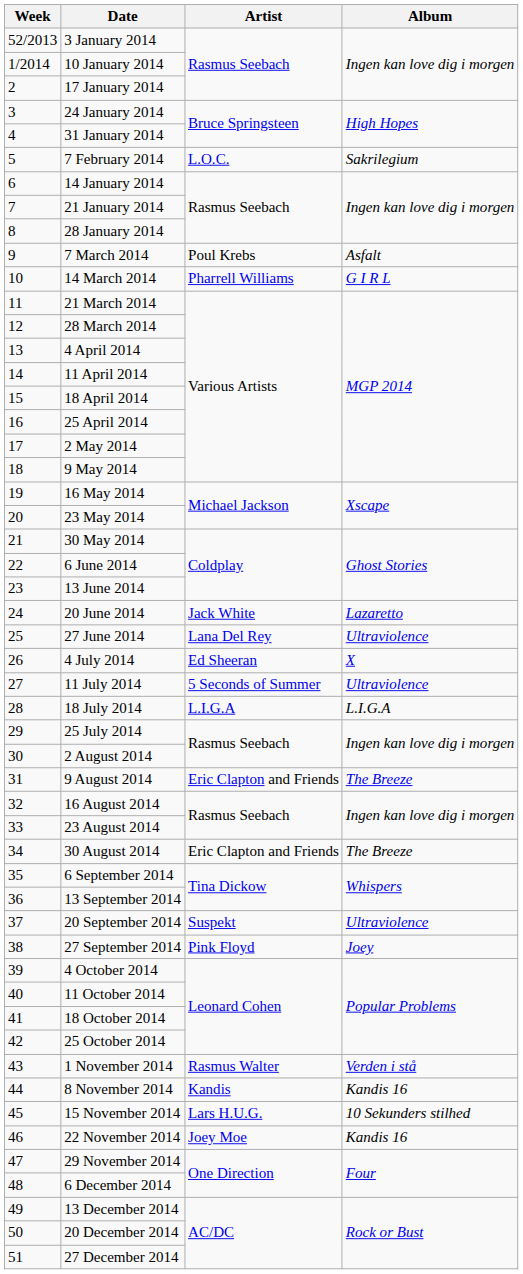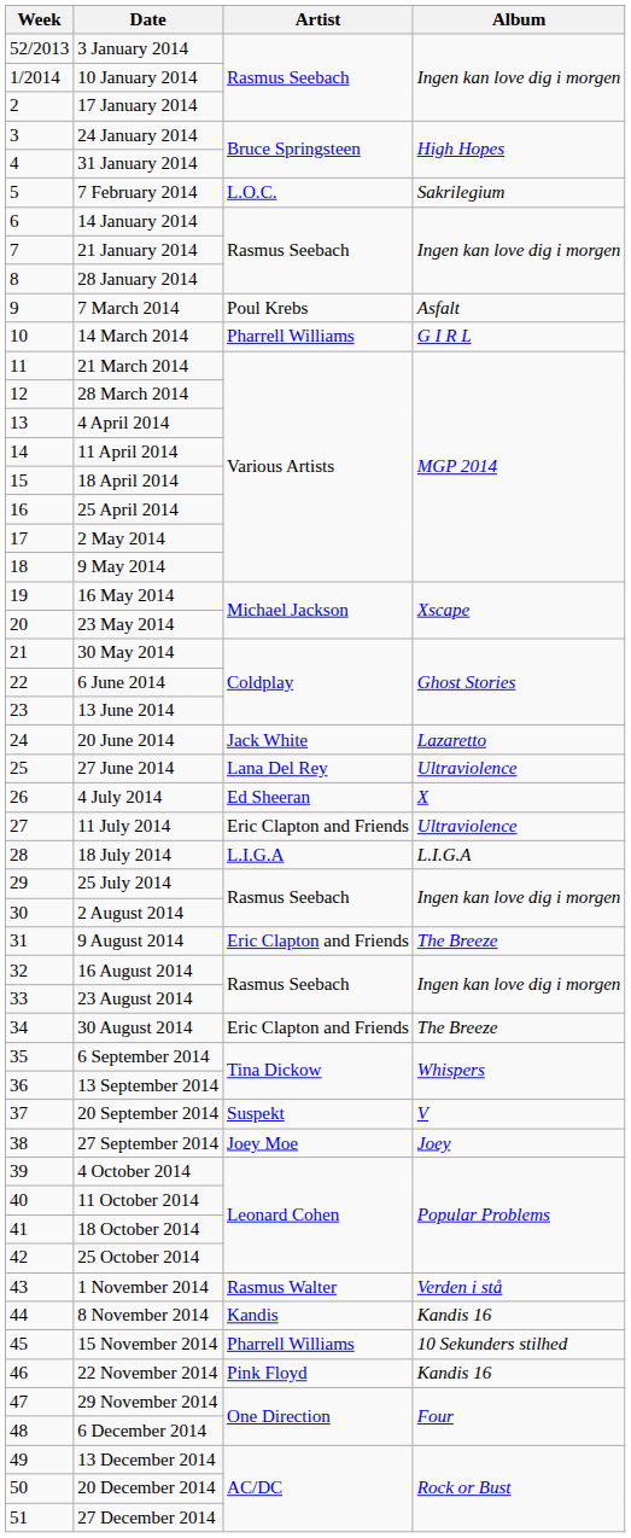 <table class="sortable wikitable">
 <tr>
 <th>Week</th>
 <th>Date</th>
 <th>Artist</th>
 <th>Album</th>
 </tr>
 <tr>
 <td>52/2013</td>
 <td>3 January 2014</td>
 <td rowspan=3><a href='#'>Rasmus Seebach</a></td>
 <td rowspan=3><em>Ingen kan love dig i morgen</em></td>
 </tr>
 <tr>
 <td>1/2014</td>
 <td>10 January 2014</td>
 </tr>
 <tr>
 <td>2</td>
 <td>17 January 2014</td>
 </tr>
 <tr>
 <td>3</td>
 <td>24 January 2014</td>
 <td rowspan=2><a href='#'>Bruce Springsteen</a></td>
 <td rowspan=2><em><a href='#'>High Hopes</a></em></td>
 </tr>
 <tr>
 <td>4</td>
 <td>31 January 2014</td>
 </tr>
 <tr>
 <td>5</td>
 <td>7 February 2014</td>
 <td rowspan=1><a href='#'>L.O.C.</a></td>
 <td rowspan=1><em>Sakrilegium</em></td>
 </tr>
 <tr>
 <td>6</td>
 <td>14 January 2014</td>
 <td rowspan=3>Rasmus Seebach</td>
 <td rowspan=3><em>Ingen kan love dig i morgen</em></td>
 </tr>
 <tr>
 <td>7</td>
 <td>21 January 2014</td>
 </tr>
 <tr>
 <td>8</td>
 <td>28 January 2014</td>
 </tr>
 <tr>
 <td>9</td>
 <td>7 March 2014</td>
 <td rowspan=1>Poul Krebs</td>
 <td rowspan=1><em>Asfalt</em></td>
 </tr>
 <tr>
 <td>10</td>
 <td>14 March 2014</td>
 <td rowspan=1><a href='#'>Pharrell Williams</a></td>
 <td rowspan=1><em><a href='#'>G I R L</a></em></td>
 </tr>
 <tr>
 <td>11</td>
 <td>21 March 2014</td>
 <td rowspan=8>Various Artists</td>
 <td rowspan=8><em><a href='#'>MGP 2014</a></em></td>
 </tr>
 <tr>
 <td>12</td>
 <td>28 March 2014</td>
 </tr>
 <tr>
 <td>13</td>
 <td>4 April 2014</td>
 </tr>
 <tr>
 <td>14</td>
 <td>11 April 2014</td>
 </tr>
 <tr>
 <td>15</td>
 <td>18 April 2014</td>
 </tr>
 <tr>
 <td>16</td>
 <td>25 April 2014</td>
 </tr>
 <tr>
 <td>17</td>
 <td>2 May 2014</td>
 </tr>
 <tr>
 <td>18</td>
 <td>9 May 2014</td>
 </tr>
 <tr>
 <td>19</td>
 <td>16 May 2014</td>
 <td rowspan=2><a href='#'>Michael Jackson</a></td>
 <td rowspan=2><em><a href='#'>Xscape</a></em></td>
 </tr>
 <tr>
 <td>20</td>
 <td>23 May 2014</td>
 </tr>
 <tr>
 <td>21</td>
 <td>30 May 2014</td>
 <td rowspan=3><a href='#'>Coldplay</a></td>
 <td rowspan=3><em><a href='#'>Ghost Stories</a></em></td>
 </tr>
 <tr>
 <td>22</td>
 <td>6 June 2014</td>
 </tr>
 <tr>
 <td>23</td>
 <td>13 June 2014</td>
 </tr>
 <tr>
 <td>24</td>
 <td>20 June 2014</td>
 <td rowspan=1><a href='#'>Jack White</a></td>
 <td rowspan=1><em><a href='#'>Lazaretto</a></em></td>
 </tr>
 <tr>
 <td>25</td>
 <td>27 June 2014</td>
 <td rowspan=1><a href='#'>Lana Del Rey</a></td>
 <td rowspan=1><em><a href='#'>Ultraviolence</a></em></td>
 </tr>
 <tr>
 <td>26</td>
 <td>4 July 2014</td>
 <td rowspan=1><a href='#'>Ed Sheeran</a></td>
 <td rowspan=1><em><a href='#'>X</a></em></td>
 </tr>
 <tr>
 <td>27</td>
 <td>11 July 2014</td>
-<td rowspan=1><a href='#'>5 Seconds of Summer</a></td>
+<td rowspan=1>Eric Clapton and Friends</td>
 <td rowspan=1><em><a href='#'>Ultraviolence</a></em></td>
 </tr>
 <tr>
 <td>28</td>
 <td>18 July 2014</td>
 <td rowspan=1><a href='#'>L.I.G.A</a></td>
 <td rowspan=1><em>L.I.G.A</em></td>
 </tr>
 <tr>
 <td>29</td>
 <td>25 July 2014</td>
 <td rowspan=2>Rasmus Seebach</td>
 <td rowspan=2><em>Ingen kan love dig i morgen</em></td>
 </tr>
 <tr>
 <td>30</td>
 <td>2 August 2014</td>
 </tr>
 <tr>
 <td>31</td>
 <td>9 August 2014</td>
 <td rowspan=1><a href='#'>Eric Clapton</a> and Friends</td>
 <td rowspan=1><em><a href='#'>The Breeze</a></em></td>
 </tr>
 <tr>
 <td>32</td>
 <td>16 August 2014</td>
 <td rowspan=2>Rasmus Seebach</td>
 <td rowspan=2><em>Ingen kan love dig i morgen</em></td>
 </tr>
 <tr>
 <td>33</td>
 <td>23 August 2014</td>
 </tr>
 <tr>
 <td>34</td>
 <td>30 August 2014</td>
 <td rowspan=1>Eric Clapton and Friends</td>
 <td rowspan=1><em>The Breeze</em></td>
 </tr>
 <tr>
 <td>35</td>
 <td>6 September 2014</td>
 <td rowspan=2><a href='#'>Tina Dickow</a></td>
 <td rowspan=2><em><a href='#'>Whispers</a></em></td>
 </tr>
 <tr>
 <td>36</td>
 <td>13 September 2014</td>
 </tr>
 <tr>
 <td>37</td>
 <td>20 September 2014</td>
 <td rowspan=1><a href='#'>Suspekt</a></td>
-<td rowspan=1><em><a href='#'>Ultraviolence</a></em></td>
+<td rowspan=1><em><a href='#'>V</a></em></td>
 </tr>
 <tr>
 <td>38</td>
 <td>27 September 2014</td>
-<td rowspan=1><a href='#'>Pink Floyd</a></td>
+<td rowspan=1><a href='#'>Joey Moe</a></td>
 <td rowspan=1><em><a href='#'>Joey</a></em></td>
 </tr>
 <tr>
 <td>39</td>
 <td>4 October 2014</td>
 <td rowspan=4><a href='#'>Leonard Cohen</a></td>
 <td rowspan=4><em><a href='#'>Popular Problems</a></em></td>
 </tr>
 <tr>
 <td>40</td>
 <td>11 October 2014</td>
 </tr>
 <tr>
 <td>41</td>
 <td>18 October 2014</td>
 </tr>
 <tr>
 <td>42</td>
 <td>25 October 2014</td>
 </tr>
 <tr>
 <td>43</td>
 <td>1 November 2014</td>
 <td rowspan=1><a href='#'>Rasmus Walter</a></td>
 <td rowspan=1><em><a href='#'>Verden i stå</a></em></td>
 </tr>
 <tr>
 <td>44</td>
 <td>8 November 2014</td>
 <td rowspan=1><a href='#'>Kandis</a></td>
 <td rowspan=1><em>Kandis 16</em></td>
 </tr>
 <tr>
 <td>45</td>
 <td>15 November 2014</td>
-<td rowspan=1><a href='#'>Lars H.U.G.</a></td>
+<td rowspan=1><a href='#'>Pharrell Williams</a></td>
 <td rowspan=1><em>10 Sekunders stilhed</em></td>
 </tr>
 <tr>
 <td>46</td>
 <td>22 November 2014</td>
-<td rowspan=1><a href='#'>Joey Moe</a></td>
+<td rowspan=1><a href='#'>Pink Floyd</a></td>
 <td rowspan=1><em>Kandis 16</em></td>
 </tr>
 <tr>
 <td>47</td>
 <td>29 November 2014</td>
 <td rowspan=2><a href='#'>One Direction</a></td>
 <td rowspan=2><em><a href='#'>Four</a></em></td>
 </tr>
 <tr>
 <td>48</td>
 <td>6 December 2014</td>
 </tr>
 <tr>
 <td>49</td>
 <td>13 December 2014</td>
 <td rowspan=3><a href='#'>AC/DC</a></td>
 <td rowspan=3><em><a href='#'>Rock or Bust</a></em></td>
 </tr>
 <tr>
 <td>50</td>
 <td>20 December 2014</td>
 </tr>
 <tr>
 <td>51</td>
 <td>27 December 2014</td>
 </tr>
 </table>
